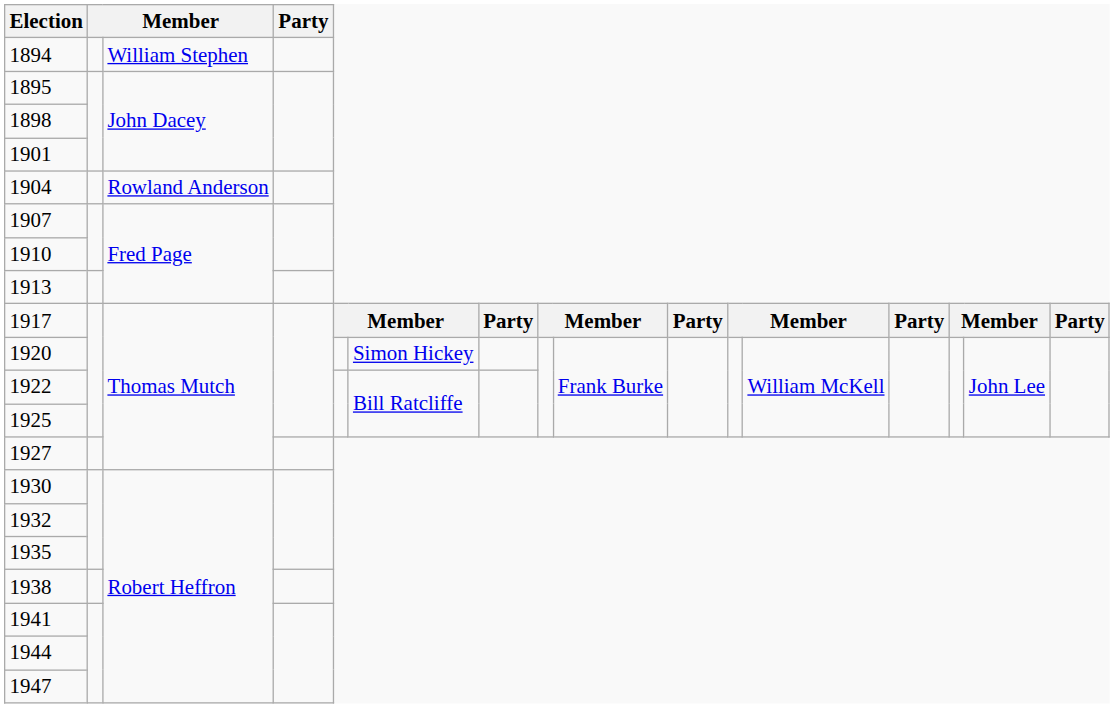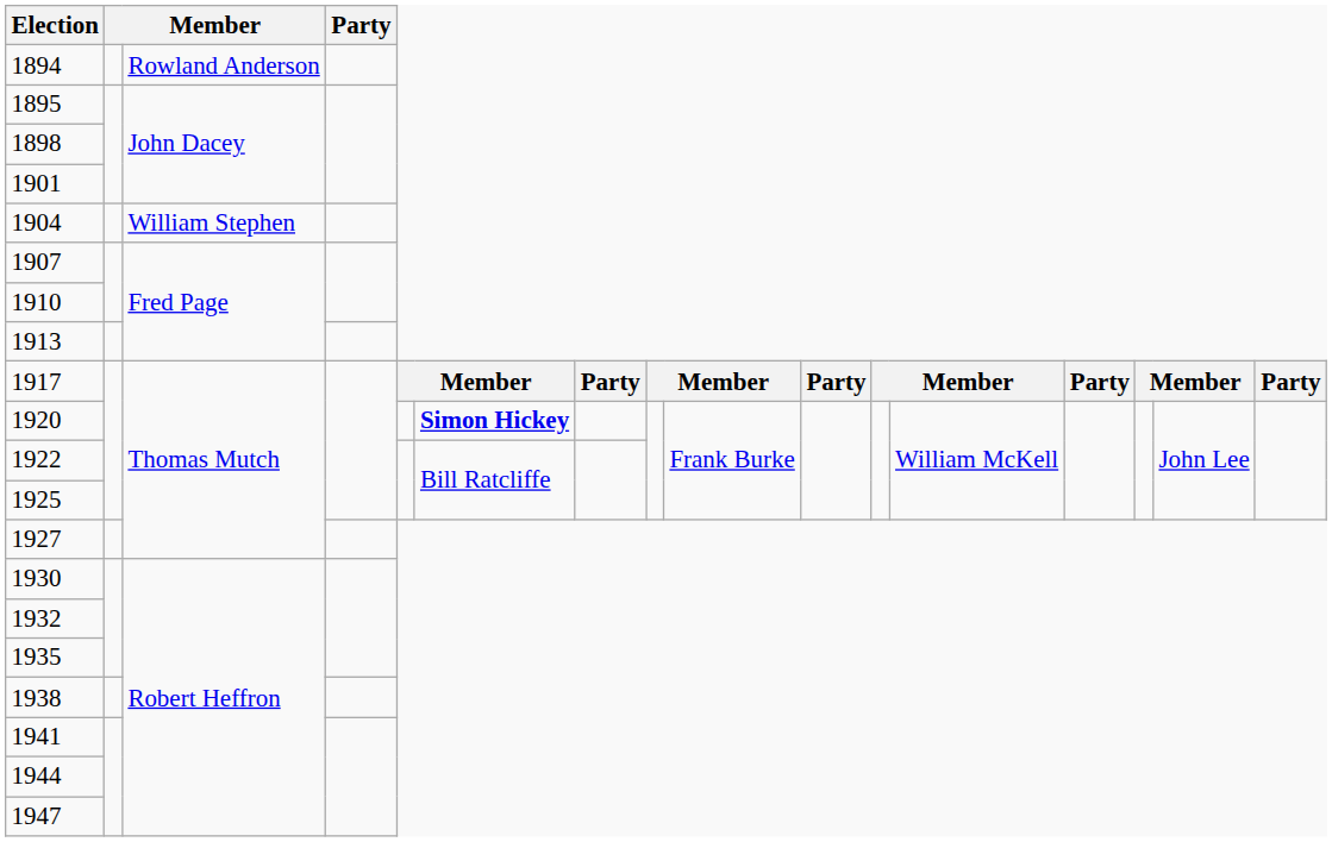 <table class="wikitable" style='border-style: none none none solid;'>
 <tr>
 <th>Election</th>
 <th colspan="2">Member</th>
 <th>Party</th>
 </tr>
 <tr style="background: #f9f9f9">
 <td>1894</td>
 <td> </td>
-<td><a href='#'>William Stephen</a></td>
+<td><a href='#'>Rowland Anderson</a></td>
 <td></td>
 </tr>
 <tr style="background: #f9f9f9">
 <td>1895</td>
 <td rowspan="3" > </td>
 <td rowspan="3"><a href='#'>John Dacey</a></td>
 <td rowspan="3"></td>
 </tr>
 <tr style="background: #f9f9f9">
 <td>1898</td>
 </tr>
 <tr style="background: #f9f9f9">
 <td>1901</td>
 </tr>
 <tr style="background: #f9f9f9">
 <td>1904</td>
 <td> </td>
-<td><a href='#'>Rowland Anderson</a></td>
+<td><a href='#'>William Stephen</a></td>
 <td></td>
 </tr>
 <tr style="background: #f9f9f9">
 <td>1907</td>
 <td rowspan="2" > </td>
 <td rowspan="3"><a href='#'>Fred Page</a></td>
 <td rowspan="2"></td>
 </tr>
 <tr style="background: #f9f9f9">
 <td>1910</td>
 </tr>
 <tr style="background: #f9f9f9">
 <td>1913</td>
 <td> </td>
 <td></td>
 </tr>
 <tr style="background: #f9f9f9">
 <td>1917</td>
 <td rowspan="4" > </td>
 <td rowspan="5"><a href='#'>Thomas Mutch</a></td>
 <td rowspan="4"></td>
 <th colspan="2">Member</th>
 <th>Party</th>
 <th colspan="2">Member</th>
 <th>Party</th>
 <th colspan="2">Member</th>
 <th>Party</th>
 <th colspan="2">Member</th>
 <th>Party</th>
 </tr>
 <tr style="background: #f9f9f9">
 <td>1920</td>
 <td> </td>
-<td><a href='#'>Simon Hickey</a></td>
+<td><strong><a href='#'>Simon Hickey</a></strong></td>
 <td></td>
 <td rowspan="3" > </td>
 <td rowspan="3"><a href='#'>Frank Burke</a></td>
 <td rowspan="3"></td>
 <td rowspan="3" > </td>
 <td rowspan="3"><a href='#'>William McKell</a></td>
 <td rowspan="3"></td>
 <td rowspan="3" > </td>
 <td rowspan="3"><a href='#'>John Lee</a></td>
 <td rowspan="3"></td>
 </tr>
 <tr style="background: #f9f9f9">
 <td>1922</td>
 <td rowspan="2" > </td>
 <td rowspan="2"><a href='#'>Bill Ratcliffe</a></td>
 <td rowspan="2"></td>
 </tr>
 <tr style="background: #f9f9f9">
 <td>1925</td>
 </tr>
 <tr style="background: #f9f9f9">
 <td>1927</td>
 <td> </td>
 <td></td>
 </tr>
 <tr style="background: #f9f9f9">
 <td>1930</td>
 <td rowspan="3" > </td>
 <td rowspan="7"><a href='#'>Robert Heffron</a></td>
 <td rowspan="3"></td>
 </tr>
 <tr style="background: #f9f9f9">
 <td>1932</td>
 </tr>
 <tr style="background: #f9f9f9">
 <td>1935</td>
 </tr>
 <tr style="background: #f9f9f9">
 <td>1938</td>
 <td> </td>
 <td></td>
 </tr>
 <tr style="background: #f9f9f9">
 <td>1941</td>
 <td rowspan="3" > </td>
 <td rowspan="3"></td>
 </tr>
 <tr style="background: #f9f9f9">
 <td>1944</td>
 </tr>
 <tr style="background: #f9f9f9">
 <td>1947</td>
 </tr>
 </table>
